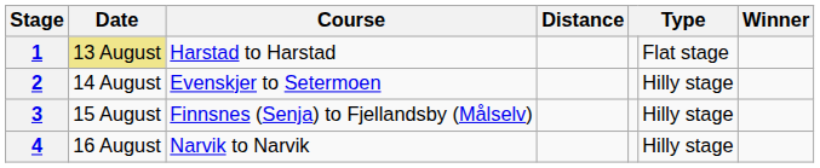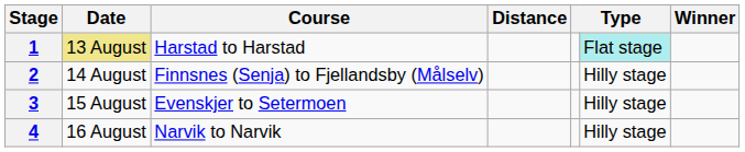 <table class="wikitable">
 <tr>
 <th>Stage</th>
 <th>Date</th>
 <th>Course</th>
 <th>Distance</th>
 <th colspan="2">Type</th>
 <th>Winner</th>
 </tr>
 <tr>
 <th style="text-align:center"><a href='#'>1</a></th>
 <td align="right" style="background: khaki;">13 August</td>
 <td><a href='#'>Harstad</a> to Harstad</td>
 <td style="text-align:center;"></td>
 <td></td>
-<td>Flat stage</td>
+<td style="background: paleturquoise;">Flat stage</td>
 <td></td>
 </tr>
 <tr>
 <th style="text-align:center"><a href='#'>2</a></th>
 <td align="right">14 August</td>
-<td><a href='#'>Evenskjer</a> to <a href='#'>Setermoen</a></td>
+<td><a href='#'>Finnsnes</a> (<a href='#'>Senja</a>) to Fjellandsby (<a href='#'>Målselv</a>)</td>
 <td style="text-align:center;"></td>
 <td></td>
 <td>Hilly stage</td>
 <td></td>
 </tr>
 <tr>
 <th style="text-align:center"><a href='#'>3</a></th>
 <td align="right">15 August</td>
-<td><a href='#'>Finnsnes</a> (<a href='#'>Senja</a>) to Fjellandsby (<a href='#'>Målselv</a>)</td>
+<td><a href='#'>Evenskjer</a> to <a href='#'>Setermoen</a></td>
 <td style="text-align:center;"></td>
 <td></td>
 <td>Hilly stage</td>
 <td></td>
 </tr>
 <tr>
 <th style="text-align:center"><a href='#'>4</a></th>
 <td align="right">16 August</td>
 <td><a href='#'>Narvik</a> to Narvik</td>
 <td style="text-align:center;"></td>
 <td></td>
 <td>Hilly stage</td>
 <td></td>
 </tr>
 </table>
